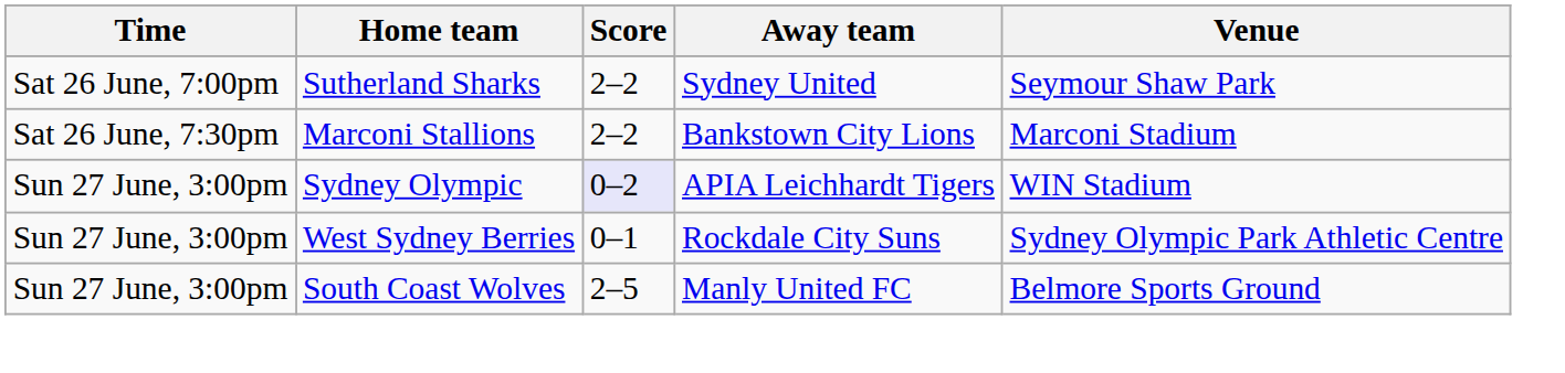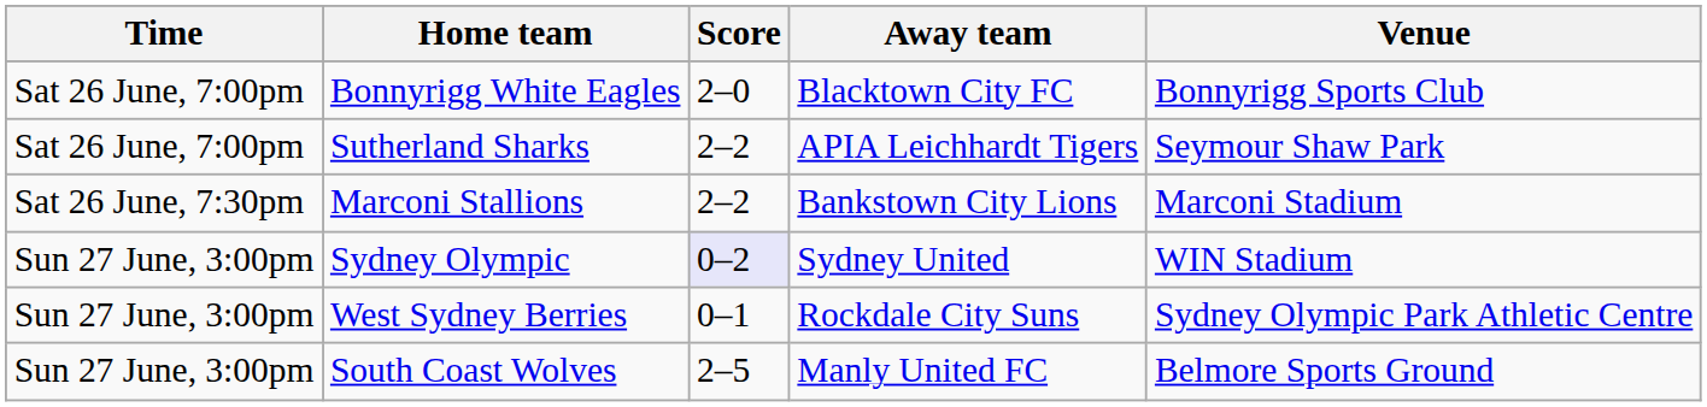 <table class="wikitable">
 <tr>
 <th>Time</th>
 <th>Home team</th>
 <th>Score</th>
 <th>Away team</th>
 <th>Venue</th>
 </tr>
 <tr>
 <td>Sat 26 June, 7:00pm</td>
+<td><a href='#'>Bonnyrigg White Eagles</a></td>
+<td>2–0</td>
+<td><a href='#'>Blacktown City FC</a></td>
+<td><a href='#'>Bonnyrigg Sports Club</a></td>
+</tr>
+<tr>
+<td>Sat 26 June, 7:00pm</td>
 <td><a href='#'>Sutherland Sharks</a></td>
 <td>2–2</td>
-<td><a href='#'>Sydney United</a></td>
+<td><a href='#'>APIA Leichhardt Tigers</a></td>
 <td><a href='#'>Seymour Shaw Park</a></td>
 </tr>
 <tr>
 <td>Sat 26 June, 7:30pm</td>
 <td><a href='#'>Marconi Stallions</a></td>
 <td>2–2</td>
 <td><a href='#'>Bankstown City Lions</a></td>
 <td><a href='#'>Marconi Stadium</a></td>
 </tr>
 <tr>
 <td>Sun 27 June, 3:00pm</td>
 <td><a href='#'>Sydney Olympic</a></td>
 <td style="background: lavender;">0–2</td>
-<td><a href='#'>APIA Leichhardt Tigers</a></td>
+<td><a href='#'>Sydney United</a></td>
 <td><a href='#'>WIN Stadium</a></td>
 </tr>
 <tr>
 <td>Sun 27 June, 3:00pm</td>
 <td><a href='#'>West Sydney Berries</a></td>
 <td>0–1</td>
 <td><a href='#'>Rockdale City Suns</a></td>
 <td><a href='#'>Sydney Olympic Park Athletic Centre</a></td>
 </tr>
 <tr>
 <td>Sun 27 June, 3:00pm</td>
 <td><a href='#'>South Coast Wolves</a></td>
 <td>2–5</td>
 <td><a href='#'>Manly United FC</a></td>
 <td><a href='#'>Belmore Sports Ground</a></td>
 </tr>
 </table>
